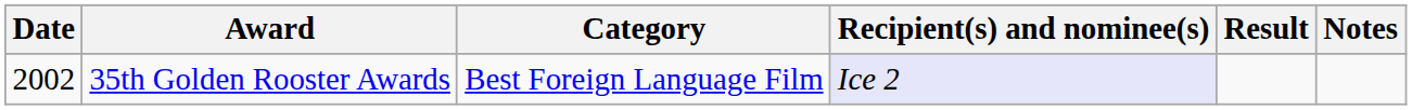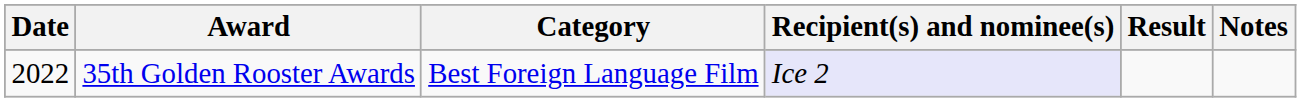 <table class="wikitable">
 <tr>
 <th>Date</th>
 <th>Award</th>
 <th>Category</th>
 <th>Recipient(s) and nominee(s)</th>
 <th>Result</th>
 <th>Notes</th>
 </tr>
 <tr>
-<td rowspan="1">2002</td>
+<td rowspan="1">2022</td>
 <td rowspan="1"><a href='#'>35th Golden Rooster Awards</a></td>
 <td><a href='#'>Best Foreign Language Film</a></td>
 <td style="background: lavender;"><em>Ice 2</em></td>
 <td></td>
 <td></td>
 </tr>
 </table>
